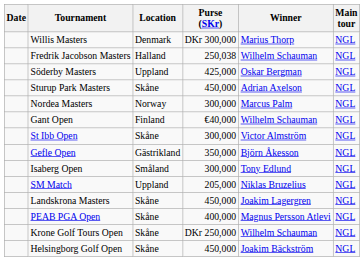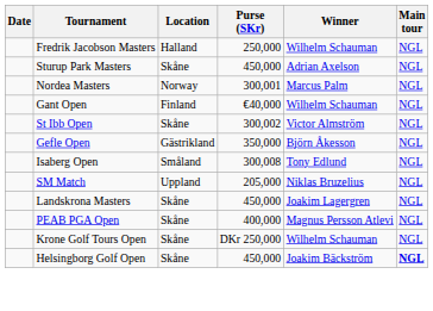 <table class="wikitable" style="font-size:95%;">
 <tr>
 <th>Date</th>
 <th>Tournament</th>
 <th>Location</th>
 <th>Purse<br>(<a href='#'>SKr</a>)</th>
 <th>Winner</th>
 <th>Main<br>tour</th>
 </tr>
 <tr>
 <td></td>
-<td>Willis Masters</td>
-<td>Denmark</td>
-<td align=right>DKr 300,000</td>
-<td> <a href='#'>Marius Thorp</a></td>
-<td><a href='#'>NGL</a></td>
-</tr>
-<tr>
-<td></td>
 <td>Fredrik Jacobson Masters</td>
 <td>Halland</td>
-<td align=right>250,038</td>
+<td align=right>250,000</td>
 <td> <a href='#'>Wilhelm Schauman</a></td>
-<td><a href='#'>NGL</a></td>
-</tr>
-<tr>
-<td></td>
-<td>Söderby Masters</td>
-<td>Uppland</td>
-<td align=right>425,000</td>
-<td> <a href='#'>Oskar Bergman</a></td>
 <td><a href='#'>NGL</a></td>
 </tr>
 <tr>
 <td></td>
 <td>Sturup Park Masters</td>
 <td>Skåne</td>
 <td align=right>450,000</td>
 <td> <a href='#'>Adrian Axelson</a></td>
 <td><a href='#'>NGL</a></td>
 </tr>
 <tr>
 <td></td>
 <td>Nordea Masters</td>
 <td>Norway</td>
-<td align=right>300,000</td>
+<td align=right>300,001</td>
 <td> <a href='#'>Marcus Palm</a></td>
 <td><a href='#'>NGL</a></td>
 </tr>
 <tr>
 <td></td>
 <td>Gant Open</td>
 <td>Finland</td>
 <td align=right>€40,000</td>
 <td> <a href='#'>Wilhelm Schauman</a></td>
 <td><a href='#'>NGL</a></td>
 </tr>
 <tr>
 <td></td>
 <td><a href='#'>St Ibb Open</a></td>
 <td>Skåne</td>
-<td align=right>300,000</td>
+<td align=right>300,002</td>
 <td> <a href='#'>Victor Almström</a></td>
 <td><a href='#'>NGL</a></td>
 </tr>
 <tr>
 <td></td>
 <td><a href='#'>Gefle Open</a></td>
 <td>Gästrikland</td>
 <td align=right>350,000</td>
 <td> <a href='#'>Björn Åkesson</a></td>
 <td><a href='#'>NGL</a></td>
 </tr>
 <tr>
 <td></td>
 <td>Isaberg Open</td>
 <td>Småland</td>
-<td align=right>300,000</td>
+<td align=right>300,008</td>
 <td> <a href='#'>Tony Edlund</a></td>
 <td><a href='#'>NGL</a></td>
 </tr>
 <tr>
 <td></td>
 <td><a href='#'>SM Match</a></td>
 <td>Uppland</td>
 <td align=right>205,000</td>
 <td> <a href='#'>Niklas Bruzelius</a></td>
 <td><a href='#'>NGL</a></td>
 </tr>
 <tr>
 <td></td>
 <td>Landskrona Masters</td>
 <td>Skåne</td>
 <td align=right>450,000</td>
 <td> <a href='#'>Joakim Lagergren</a></td>
 <td><a href='#'>NGL</a></td>
 </tr>
 <tr>
 <td></td>
 <td><a href='#'>PEAB PGA Open</a></td>
 <td>Skåne</td>
 <td align=right>400,000</td>
 <td> <a href='#'>Magnus Persson Atlevi</a></td>
 <td><a href='#'>NGL</a></td>
 </tr>
 <tr>
 <td></td>
 <td>Krone Golf Tours Open</td>
 <td>Skåne</td>
 <td align=right>DKr 250,000</td>
 <td> <a href='#'>Wilhelm Schauman</a></td>
 <td><a href='#'>NGL</a></td>
 </tr>
 <tr>
 <td></td>
 <td>Helsingborg Golf Open</td>
 <td>Skåne</td>
 <td align=right>450,000</td>
 <td> <a href='#'>Joakim Bäckström</a></td>
-<td><a href='#'>NGL</a></td>
+<td><strong><a href='#'>NGL</a></strong></td>
 </tr>
 </table>
